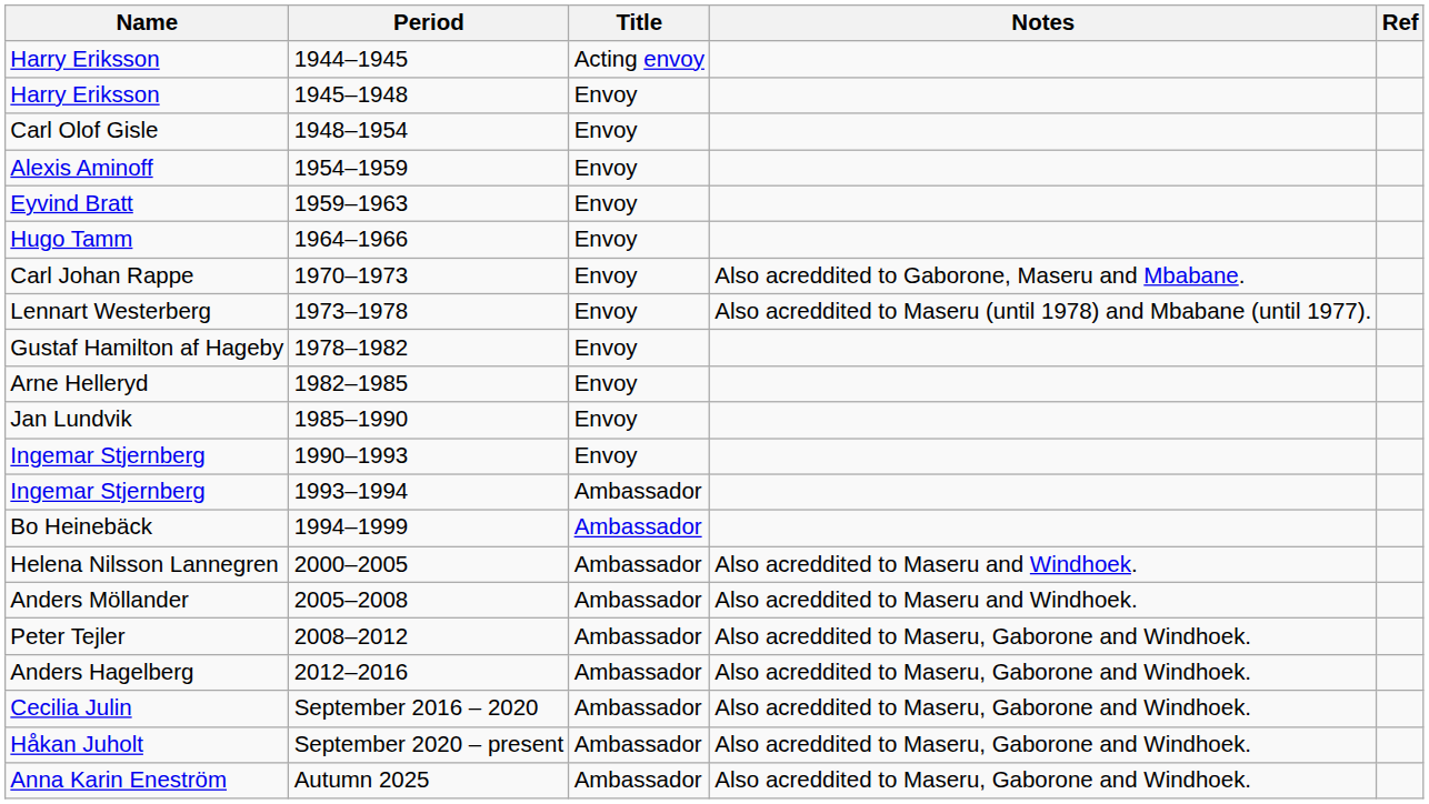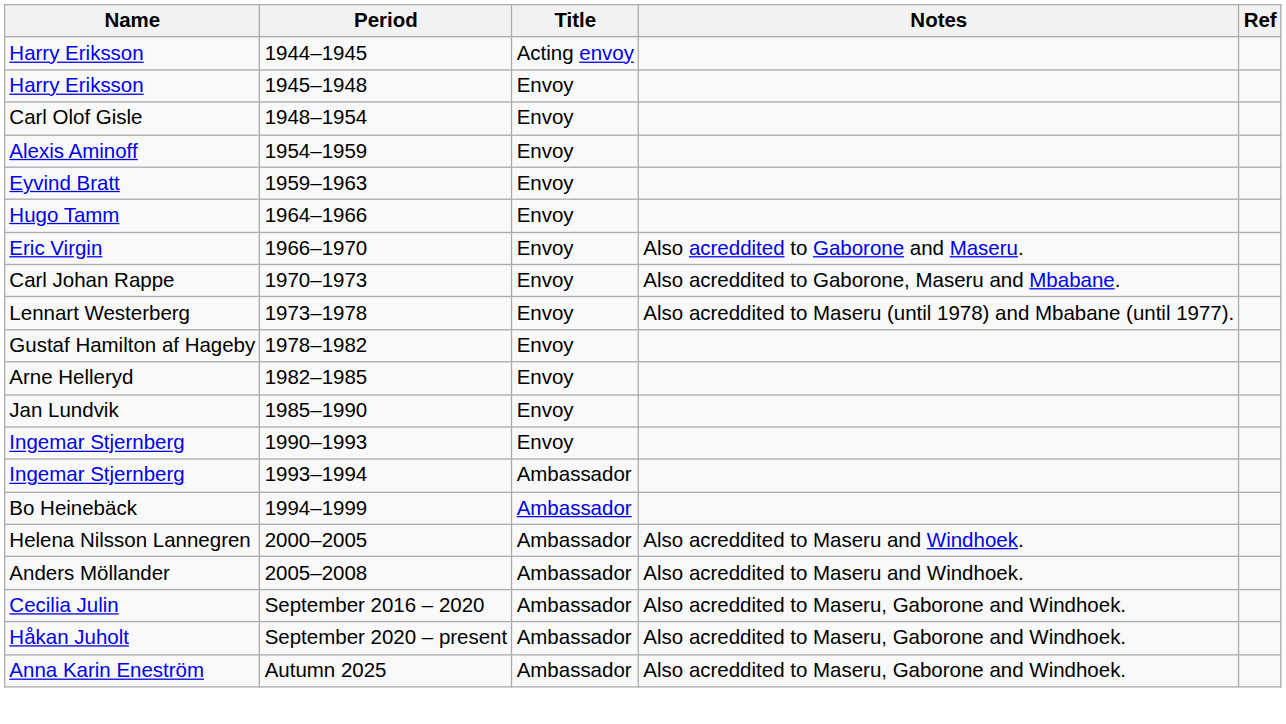 <table class="wikitable">
 <tr>
 <th>Name</th>
 <th>Period</th>
 <th>Title</th>
 <th>Notes</th>
 <th>Ref</th>
 </tr>
 <tr>
 <td><a href='#'>Harry Eriksson</a></td>
 <td>1944–1945</td>
 <td>Acting <a href='#'>envoy</a></td>
 <td></td>
 <td></td>
 </tr>
 <tr>
 <td><a href='#'>Harry Eriksson</a></td>
 <td>1945–1948</td>
 <td>Envoy</td>
 <td></td>
 <td></td>
 </tr>
 <tr>
 <td>Carl Olof Gisle</td>
 <td>1948–1954</td>
 <td>Envoy</td>
 <td></td>
 <td></td>
 </tr>
 <tr>
 <td><a href='#'>Alexis Aminoff</a></td>
 <td>1954–1959</td>
 <td>Envoy</td>
 <td></td>
 <td></td>
 </tr>
 <tr>
 <td><a href='#'>Eyvind Bratt</a></td>
 <td>1959–1963</td>
 <td>Envoy</td>
 <td></td>
 <td></td>
 </tr>
 <tr>
 <td><a href='#'>Hugo Tamm</a></td>
 <td>1964–1966</td>
 <td>Envoy</td>
 <td></td>
+<td></td>
+</tr>
+<tr>
+<td><a href='#'>Eric Virgin</a></td>
+<td>1966–1970</td>
+<td>Envoy</td>
+<td>Also <a href='#'>acreddited</a> to <a href='#'>Gaborone</a> and <a href='#'>Maseru</a>.</td>
 <td></td>
 </tr>
 <tr>
 <td>Carl Johan Rappe</td>
 <td>1970–1973</td>
 <td>Envoy</td>
 <td>Also acreddited to Gaborone, Maseru and <a href='#'>Mbabane</a>.</td>
 <td></td>
 </tr>
 <tr>
 <td>Lennart Westerberg</td>
 <td>1973–1978</td>
 <td>Envoy</td>
 <td>Also acreddited to Maseru (until 1978) and Mbabane (until 1977).</td>
 <td></td>
 </tr>
 <tr>
 <td>Gustaf Hamilton af Hageby</td>
 <td>1978–1982</td>
 <td>Envoy</td>
 <td></td>
 <td></td>
 </tr>
 <tr>
 <td>Arne Helleryd</td>
 <td>1982–1985</td>
 <td>Envoy</td>
 <td></td>
 <td></td>
 </tr>
 <tr>
 <td>Jan Lundvik</td>
 <td>1985–1990</td>
 <td>Envoy</td>
 <td></td>
 <td></td>
 </tr>
 <tr>
 <td><a href='#'>Ingemar Stjernberg</a></td>
 <td>1990–1993</td>
 <td>Envoy</td>
 <td></td>
 <td></td>
 </tr>
 <tr>
 <td><a href='#'>Ingemar Stjernberg</a></td>
 <td>1993–1994</td>
 <td>Ambassador</td>
 <td></td>
 <td></td>
 </tr>
 <tr>
 <td>Bo Heinebäck</td>
 <td>1994–1999</td>
 <td><a href='#'>Ambassador</a></td>
 <td></td>
 <td></td>
 </tr>
 <tr>
 <td>Helena Nilsson Lannegren</td>
 <td>2000–2005</td>
 <td>Ambassador</td>
 <td>Also acreddited to Maseru and <a href='#'>Windhoek</a>.</td>
 <td></td>
 </tr>
 <tr>
 <td>Anders Möllander</td>
 <td>2005–2008</td>
 <td>Ambassador</td>
 <td>Also acreddited to Maseru and Windhoek.</td>
 <td></td>
 </tr>
 <tr>
-<td>Peter Tejler</td>
-<td>2008–2012</td>
-<td>Ambassador</td>
-<td>Also acreddited to Maseru, Gaborone and Windhoek.</td>
-<td></td>
-</tr>
-<tr>
-<td>Anders Hagelberg</td>
-<td>2012–2016</td>
-<td>Ambassador</td>
-<td>Also acreddited to Maseru, Gaborone and Windhoek.</td>
-<td></td>
-</tr>
-<tr>
 <td><a href='#'>Cecilia Julin</a></td>
 <td>September 2016 – 2020</td>
 <td>Ambassador</td>
 <td>Also acreddited to Maseru, Gaborone and Windhoek.</td>
 <td></td>
 </tr>
 <tr>
 <td><a href='#'>Håkan Juholt</a></td>
 <td>September 2020 – present</td>
 <td>Ambassador</td>
 <td>Also acreddited to Maseru, Gaborone and Windhoek.</td>
 <td></td>
 </tr>
 <tr>
 <td><a href='#'>Anna Karin Eneström</a></td>
 <td>Autumn 2025</td>
 <td>Ambassador</td>
 <td>Also acreddited to Maseru, Gaborone and Windhoek.</td>
 <td></td>
 </tr>
 </table>
